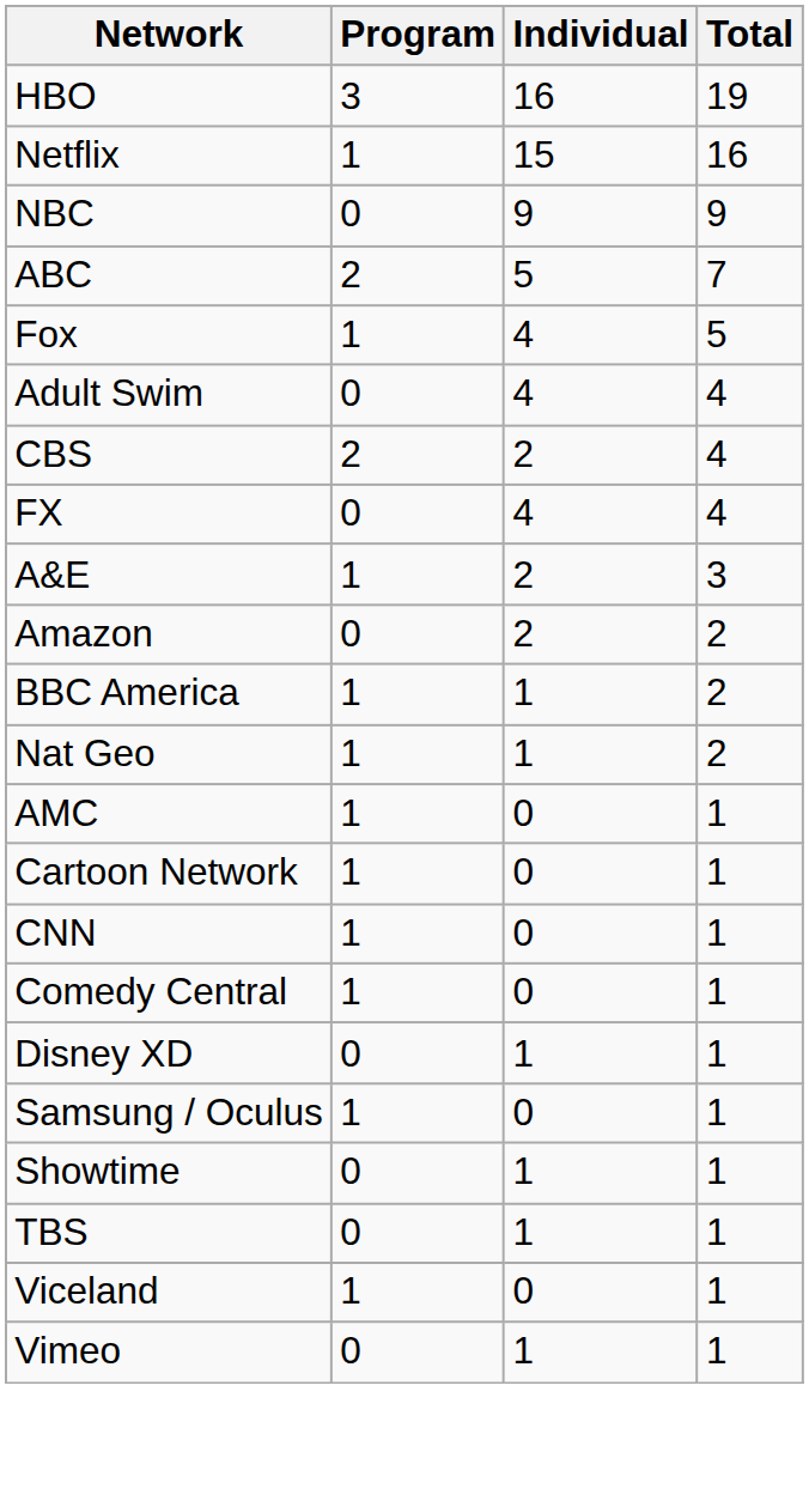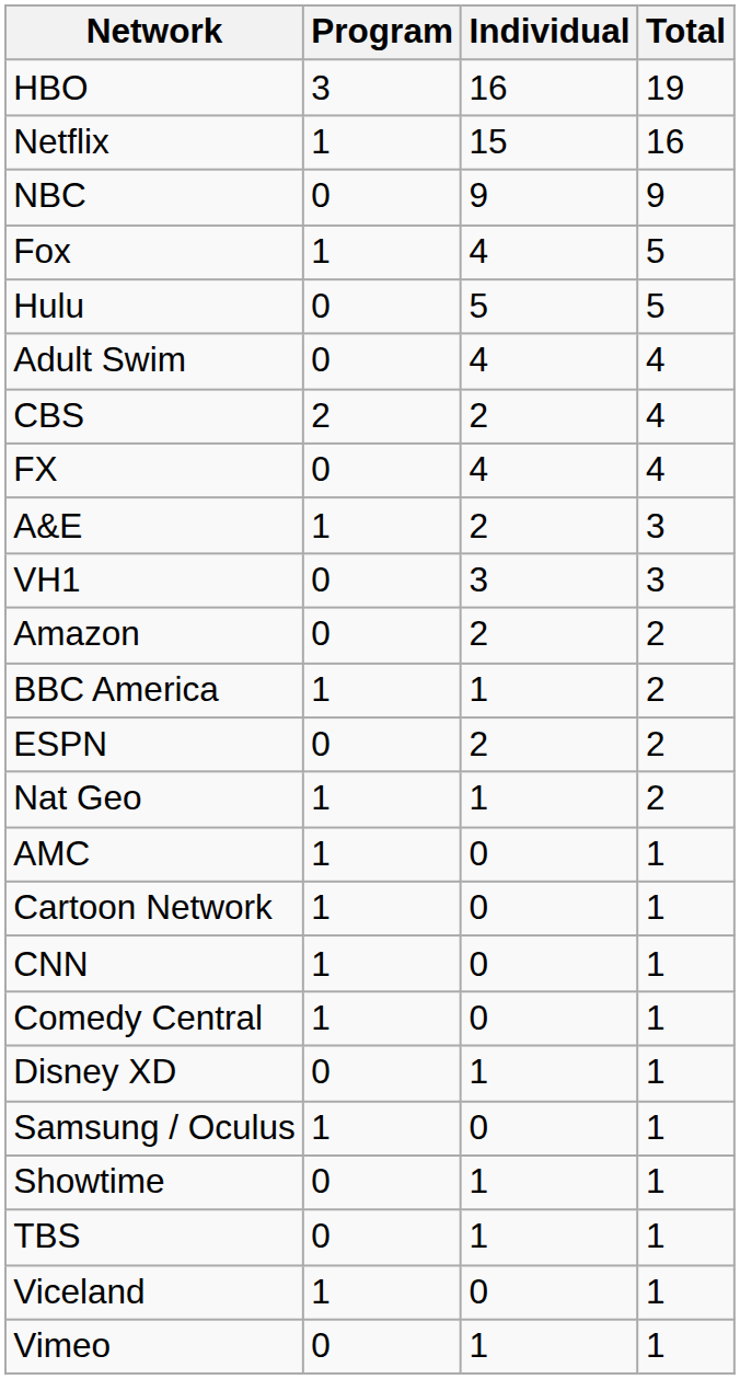 <table class="wikitable sortable">
 <tr>
 <th>Network</th>
 <th>Program</th>
 <th>Individual</th>
 <th>Total</th>
 </tr>
 <tr>
 <td>HBO</td>
 <td>3</td>
 <td>16</td>
 <td>19</td>
 </tr>
 <tr>
 <td>Netflix</td>
 <td>1</td>
 <td>15</td>
 <td>16</td>
 </tr>
 <tr>
 <td>NBC</td>
 <td>0</td>
 <td>9</td>
 <td>9</td>
 </tr>
 <tr>
-<td>ABC</td>
-<td>2</td>
-<td>5</td>
-<td>7</td>
-</tr>
-<tr>
 <td>Fox</td>
 <td>1</td>
 <td>4</td>
+<td>5</td>
+</tr>
+<tr>
+<td>Hulu</td>
+<td>0</td>
+<td>5</td>
 <td>5</td>
 </tr>
 <tr>
 <td>Adult Swim</td>
 <td>0</td>
 <td>4</td>
 <td>4</td>
 </tr>
 <tr>
 <td>CBS</td>
 <td>2</td>
 <td>2</td>
 <td>4</td>
 </tr>
 <tr>
 <td>FX</td>
 <td>0</td>
 <td>4</td>
 <td>4</td>
 </tr>
 <tr>
 <td>A&E</td>
 <td>1</td>
 <td>2</td>
 <td>3</td>
 </tr>
 <tr>
+<td>VH1</td>
+<td>0</td>
+<td>3</td>
+<td>3</td>
+</tr>
+<tr>
 <td>Amazon</td>
 <td>0</td>
 <td>2</td>
 <td>2</td>
 </tr>
 <tr>
 <td>BBC America</td>
 <td>1</td>
 <td>1</td>
+<td>2</td>
+</tr>
+<tr>
+<td>ESPN</td>
+<td>0</td>
+<td>2</td>
 <td>2</td>
 </tr>
 <tr>
 <td>Nat Geo</td>
 <td>1</td>
 <td>1</td>
 <td>2</td>
 </tr>
 <tr>
 <td>AMC</td>
 <td>1</td>
 <td>0</td>
 <td>1</td>
 </tr>
 <tr>
 <td>Cartoon Network</td>
 <td>1</td>
 <td>0</td>
 <td>1</td>
 </tr>
 <tr>
 <td>CNN</td>
 <td>1</td>
 <td>0</td>
 <td>1</td>
 </tr>
 <tr>
 <td>Comedy Central</td>
 <td>1</td>
 <td>0</td>
 <td>1</td>
 </tr>
 <tr>
 <td>Disney XD</td>
 <td>0</td>
 <td>1</td>
 <td>1</td>
 </tr>
 <tr>
 <td>Samsung / Oculus</td>
 <td>1</td>
 <td>0</td>
 <td>1</td>
 </tr>
 <tr>
 <td>Showtime</td>
 <td>0</td>
 <td>1</td>
 <td>1</td>
 </tr>
 <tr>
 <td>TBS</td>
 <td>0</td>
 <td>1</td>
 <td>1</td>
 </tr>
 <tr>
 <td>Viceland</td>
 <td>1</td>
 <td>0</td>
 <td>1</td>
 </tr>
 <tr>
 <td>Vimeo</td>
 <td>0</td>
 <td>1</td>
 <td>1</td>
 </tr>
 </table>
